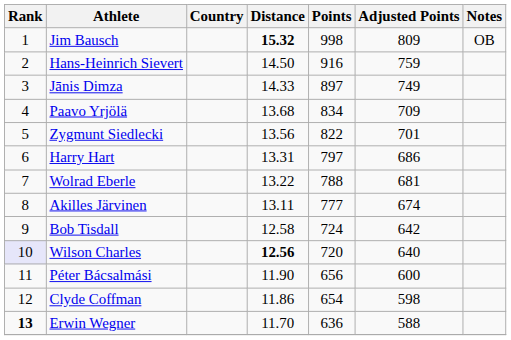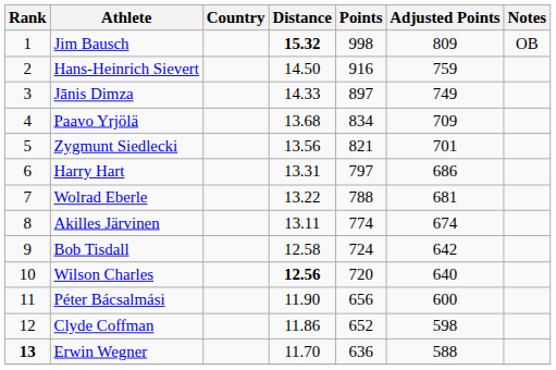 <table class="wikitable sortable" style="text-align:center">
 <tr>
 <th>Rank</th>
 <th>Athlete</th>
 <th>Country</th>
 <th>Distance</th>
 <th>Points</th>
 <th>Adjusted Points</th>
 <th>Notes</th>
 </tr>
 <tr>
 <td>1</td>
 <td align=left><a href='#'>Jim Bausch</a></td>
 <td align=left></td>
 <td><strong>15.32</strong></td>
 <td>998</td>
 <td>809</td>
 <td>OB</td>
 </tr>
 <tr>
 <td>2</td>
 <td align=left><a href='#'>Hans-Heinrich Sievert</a></td>
 <td align=left></td>
 <td>14.50</td>
 <td>916</td>
 <td>759</td>
 <td></td>
 </tr>
 <tr>
 <td>3</td>
 <td align=left><a href='#'>Jānis Dimza</a></td>
 <td align=left></td>
 <td>14.33</td>
 <td>897</td>
 <td>749</td>
 <td></td>
 </tr>
 <tr>
 <td>4</td>
 <td align=left><a href='#'>Paavo Yrjölä</a></td>
 <td align=left></td>
 <td>13.68</td>
 <td>834</td>
 <td>709</td>
 <td></td>
 </tr>
 <tr>
 <td>5</td>
 <td align=left><a href='#'>Zygmunt Siedlecki</a></td>
 <td align=left></td>
 <td>13.56</td>
-<td>822</td>
+<td>821</td>
 <td>701</td>
 <td></td>
 </tr>
 <tr>
 <td>6</td>
 <td align=left><a href='#'>Harry Hart</a></td>
 <td align=left></td>
 <td>13.31</td>
 <td>797</td>
 <td>686</td>
 <td></td>
 </tr>
 <tr>
 <td>7</td>
 <td align=left><a href='#'>Wolrad Eberle</a></td>
 <td align=left></td>
 <td>13.22</td>
 <td>788</td>
 <td>681</td>
 <td></td>
 </tr>
 <tr>
 <td>8</td>
 <td align=left><a href='#'>Akilles Järvinen</a></td>
 <td align=left></td>
 <td>13.11</td>
-<td>777</td>
+<td>774</td>
 <td>674</td>
 <td></td>
 </tr>
 <tr>
 <td>9</td>
 <td align=left><a href='#'>Bob Tisdall</a></td>
 <td align=left></td>
 <td>12.58</td>
 <td>724</td>
 <td>642</td>
 <td></td>
 </tr>
 <tr>
-<td style="background: lavender;">10</td>
+<td>10</td>
 <td align=left><a href='#'>Wilson Charles</a></td>
 <td align=left></td>
 <td><strong>12.56</strong></td>
 <td>720</td>
 <td>640</td>
 <td></td>
 </tr>
 <tr>
 <td>11</td>
 <td align=left><a href='#'>Péter Bácsalmási</a></td>
 <td align=left></td>
 <td>11.90</td>
 <td>656</td>
 <td>600</td>
 <td></td>
 </tr>
 <tr>
 <td>12</td>
 <td align=left><a href='#'>Clyde Coffman</a></td>
 <td align=left></td>
 <td>11.86</td>
-<td>654</td>
+<td>652</td>
 <td>598</td>
 <td></td>
 </tr>
 <tr>
 <td><strong>13</strong></td>
 <td align=left><a href='#'>Erwin Wegner</a></td>
 <td align=left></td>
 <td>11.70</td>
 <td>636</td>
 <td>588</td>
 <td></td>
 </tr>
 <tr>
 </tr>
 </table>
